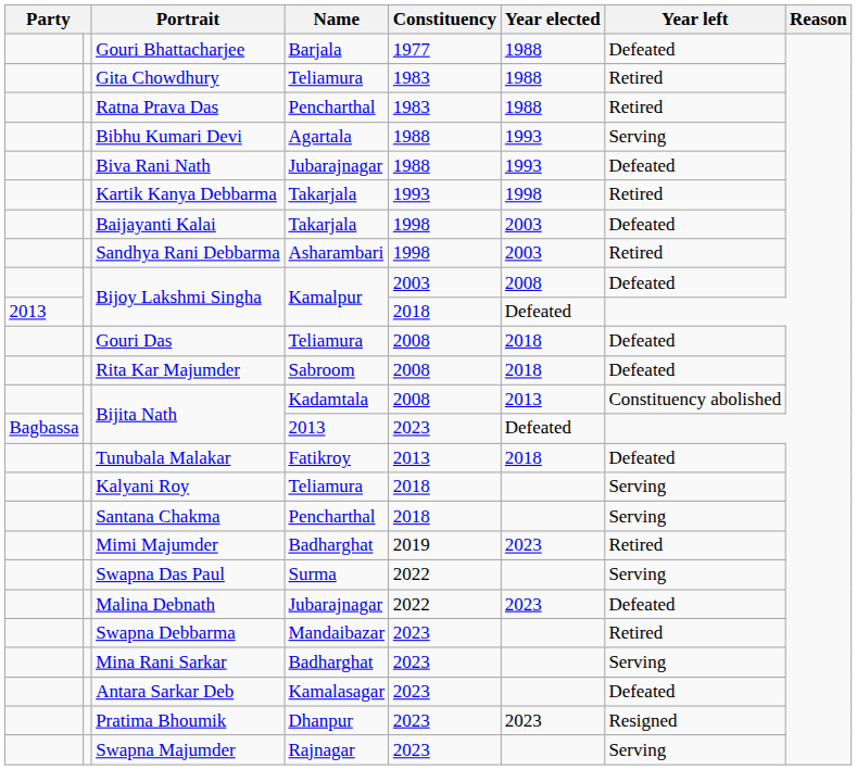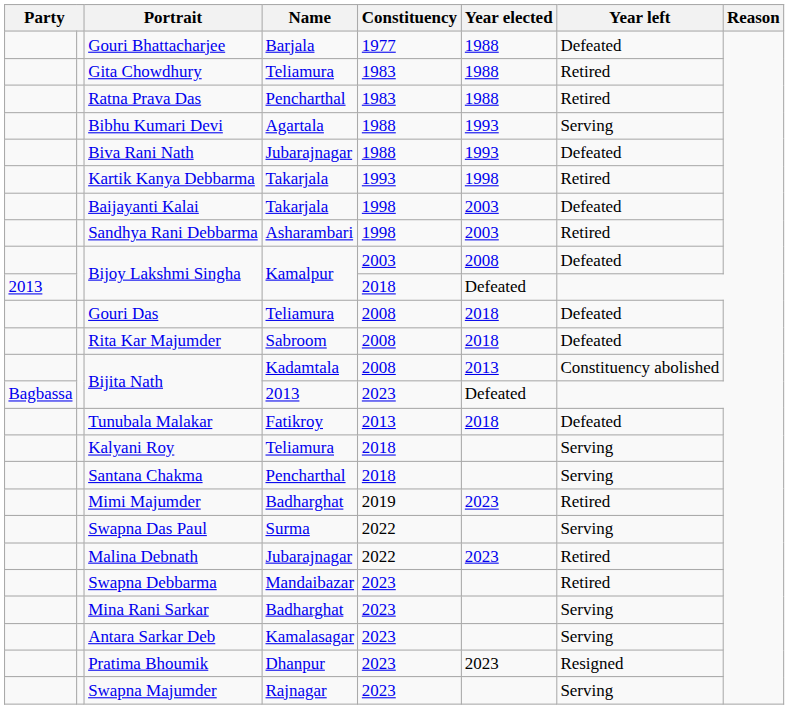 <table class="wikitable sortable">
 <tr>
 <th colspan=2>Party</th>
 <th>Portrait</th>
 <th>Name</th>
 <th>Constituency</th>
 <th>Year elected</th>
 <th>Year left</th>
 <th>Reason</th>
 </tr>
 <tr>
 <td></td>
 <td></td>
 <td><a href='#'>Gouri Bhattacharjee</a></td>
 <td><a href='#'>Barjala</a></td>
 <td><a href='#'>1977</a></td>
 <td><a href='#'>1988</a></td>
 <td>Defeated</td>
 </tr>
 <tr>
 <td></td>
 <td></td>
 <td><a href='#'>Gita Chowdhury</a></td>
 <td><a href='#'>Teliamura</a></td>
 <td><a href='#'>1983</a></td>
 <td><a href='#'>1988</a></td>
 <td>Retired</td>
 </tr>
 <tr>
 <td></td>
 <td></td>
 <td><a href='#'>Ratna Prava Das</a></td>
 <td><a href='#'>Pencharthal</a></td>
 <td><a href='#'>1983</a></td>
 <td><a href='#'>1988</a></td>
 <td>Retired</td>
 </tr>
 <tr>
 <td></td>
 <td></td>
 <td><a href='#'>Bibhu Kumari Devi</a></td>
 <td><a href='#'>Agartala</a></td>
 <td><a href='#'>1988</a></td>
 <td><a href='#'>1993</a></td>
 <td>Serving</td>
 </tr>
 <tr>
 <td></td>
 <td></td>
 <td><a href='#'>Biva Rani Nath</a></td>
 <td><a href='#'>Jubarajnagar</a></td>
 <td><a href='#'>1988</a></td>
 <td><a href='#'>1993</a></td>
 <td>Defeated</td>
 </tr>
 <tr>
 <td></td>
 <td></td>
 <td><a href='#'>Kartik Kanya Debbarma</a></td>
 <td><a href='#'>Takarjala</a></td>
 <td><a href='#'>1993</a></td>
 <td><a href='#'>1998</a></td>
 <td>Retired</td>
 </tr>
 <tr>
 <td></td>
 <td></td>
 <td><a href='#'>Baijayanti Kalai</a></td>
 <td><a href='#'>Takarjala</a></td>
 <td><a href='#'>1998</a></td>
 <td><a href='#'>2003</a></td>
 <td>Defeated</td>
 </tr>
 <tr>
 <td></td>
 <td></td>
 <td><a href='#'>Sandhya Rani Debbarma</a></td>
 <td><a href='#'>Asharambari</a></td>
 <td><a href='#'>1998</a></td>
 <td><a href='#'>2003</a></td>
 <td>Retired</td>
 </tr>
 <tr>
 <td></td>
 <td rowspan=2></td>
 <td rowspan=2><a href='#'>Bijoy Lakshmi Singha</a></td>
 <td rowspan=2><a href='#'>Kamalpur</a></td>
 <td><a href='#'>2003</a></td>
 <td><a href='#'>2008</a></td>
 <td>Defeated</td>
 </tr>
 <tr>
 <td><a href='#'>2013</a></td>
 <td><a href='#'>2018</a></td>
 <td>Defeated</td>
 </tr>
 <tr>
 <td></td>
 <td></td>
 <td><a href='#'>Gouri Das</a></td>
 <td><a href='#'>Teliamura</a></td>
 <td><a href='#'>2008</a></td>
 <td><a href='#'>2018</a></td>
 <td>Defeated</td>
 </tr>
 <tr>
 <td></td>
 <td></td>
 <td><a href='#'>Rita Kar Majumder</a></td>
 <td><a href='#'>Sabroom</a></td>
 <td><a href='#'>2008</a></td>
 <td><a href='#'>2018</a></td>
 <td>Defeated</td>
 </tr>
 <tr>
 <td></td>
 <td rowspan=2></td>
 <td rowspan=2><a href='#'>Bijita Nath</a></td>
 <td><a href='#'>Kadamtala</a></td>
 <td><a href='#'>2008</a></td>
 <td><a href='#'>2013</a></td>
 <td>Constituency abolished</td>
 </tr>
 <tr>
 <td><a href='#'>Bagbassa</a></td>
 <td><a href='#'>2013</a></td>
 <td><a href='#'>2023</a></td>
 <td>Defeated</td>
 </tr>
 <tr>
 <td></td>
 <td></td>
 <td><a href='#'>Tunubala Malakar</a></td>
 <td><a href='#'>Fatikroy</a></td>
 <td><a href='#'>2013</a></td>
 <td><a href='#'>2018</a></td>
 <td>Defeated</td>
 </tr>
 <tr>
 <td></td>
 <td></td>
 <td><a href='#'>Kalyani Roy</a></td>
 <td><a href='#'>Teliamura</a></td>
 <td><a href='#'>2018</a></td>
 <td></td>
 <td>Serving</td>
 </tr>
 <tr>
 <td></td>
 <td></td>
 <td><a href='#'>Santana Chakma</a></td>
 <td><a href='#'>Pencharthal</a></td>
 <td><a href='#'>2018</a></td>
 <td></td>
 <td>Serving</td>
 </tr>
 <tr>
 <td></td>
 <td></td>
 <td><a href='#'>Mimi Majumder</a></td>
 <td><a href='#'>Badharghat</a></td>
 <td>2019</td>
 <td><a href='#'>2023</a></td>
 <td>Retired</td>
 </tr>
 <tr>
 <td></td>
 <td></td>
 <td><a href='#'>Swapna Das Paul</a></td>
 <td><a href='#'>Surma</a></td>
 <td>2022</td>
 <td></td>
 <td>Serving</td>
 </tr>
 <tr>
 <td></td>
 <td></td>
 <td><a href='#'>Malina Debnath</a></td>
 <td><a href='#'>Jubarajnagar</a></td>
 <td>2022</td>
 <td><a href='#'>2023</a></td>
-<td>Defeated</td>
+<td>Retired</td>
 </tr>
 <tr>
 <td></td>
 <td></td>
 <td><a href='#'>Swapna Debbarma</a></td>
 <td><a href='#'>Mandaibazar</a></td>
 <td><a href='#'>2023</a></td>
 <td></td>
 <td>Retired</td>
 </tr>
 <tr>
 <td></td>
 <td></td>
 <td><a href='#'>Mina Rani Sarkar</a></td>
 <td><a href='#'>Badharghat</a></td>
 <td><a href='#'>2023</a></td>
 <td></td>
 <td>Serving</td>
 </tr>
 <tr>
 <td></td>
 <td></td>
 <td><a href='#'>Antara Sarkar Deb</a></td>
 <td><a href='#'>Kamalasagar</a></td>
 <td><a href='#'>2023</a></td>
 <td></td>
-<td>Defeated</td>
+<td>Serving</td>
 </tr>
 <tr>
 <td></td>
 <td></td>
 <td><a href='#'>Pratima Bhoumik</a></td>
 <td><a href='#'>Dhanpur</a></td>
 <td><a href='#'>2023</a></td>
 <td>2023</td>
 <td>Resigned</td>
 </tr>
 <tr>
 <td></td>
 <td></td>
 <td><a href='#'>Swapna Majumder</a></td>
 <td><a href='#'>Rajnagar</a></td>
 <td><a href='#'>2023</a></td>
 <td></td>
 <td>Serving</td>
 </tr>
 </table>
